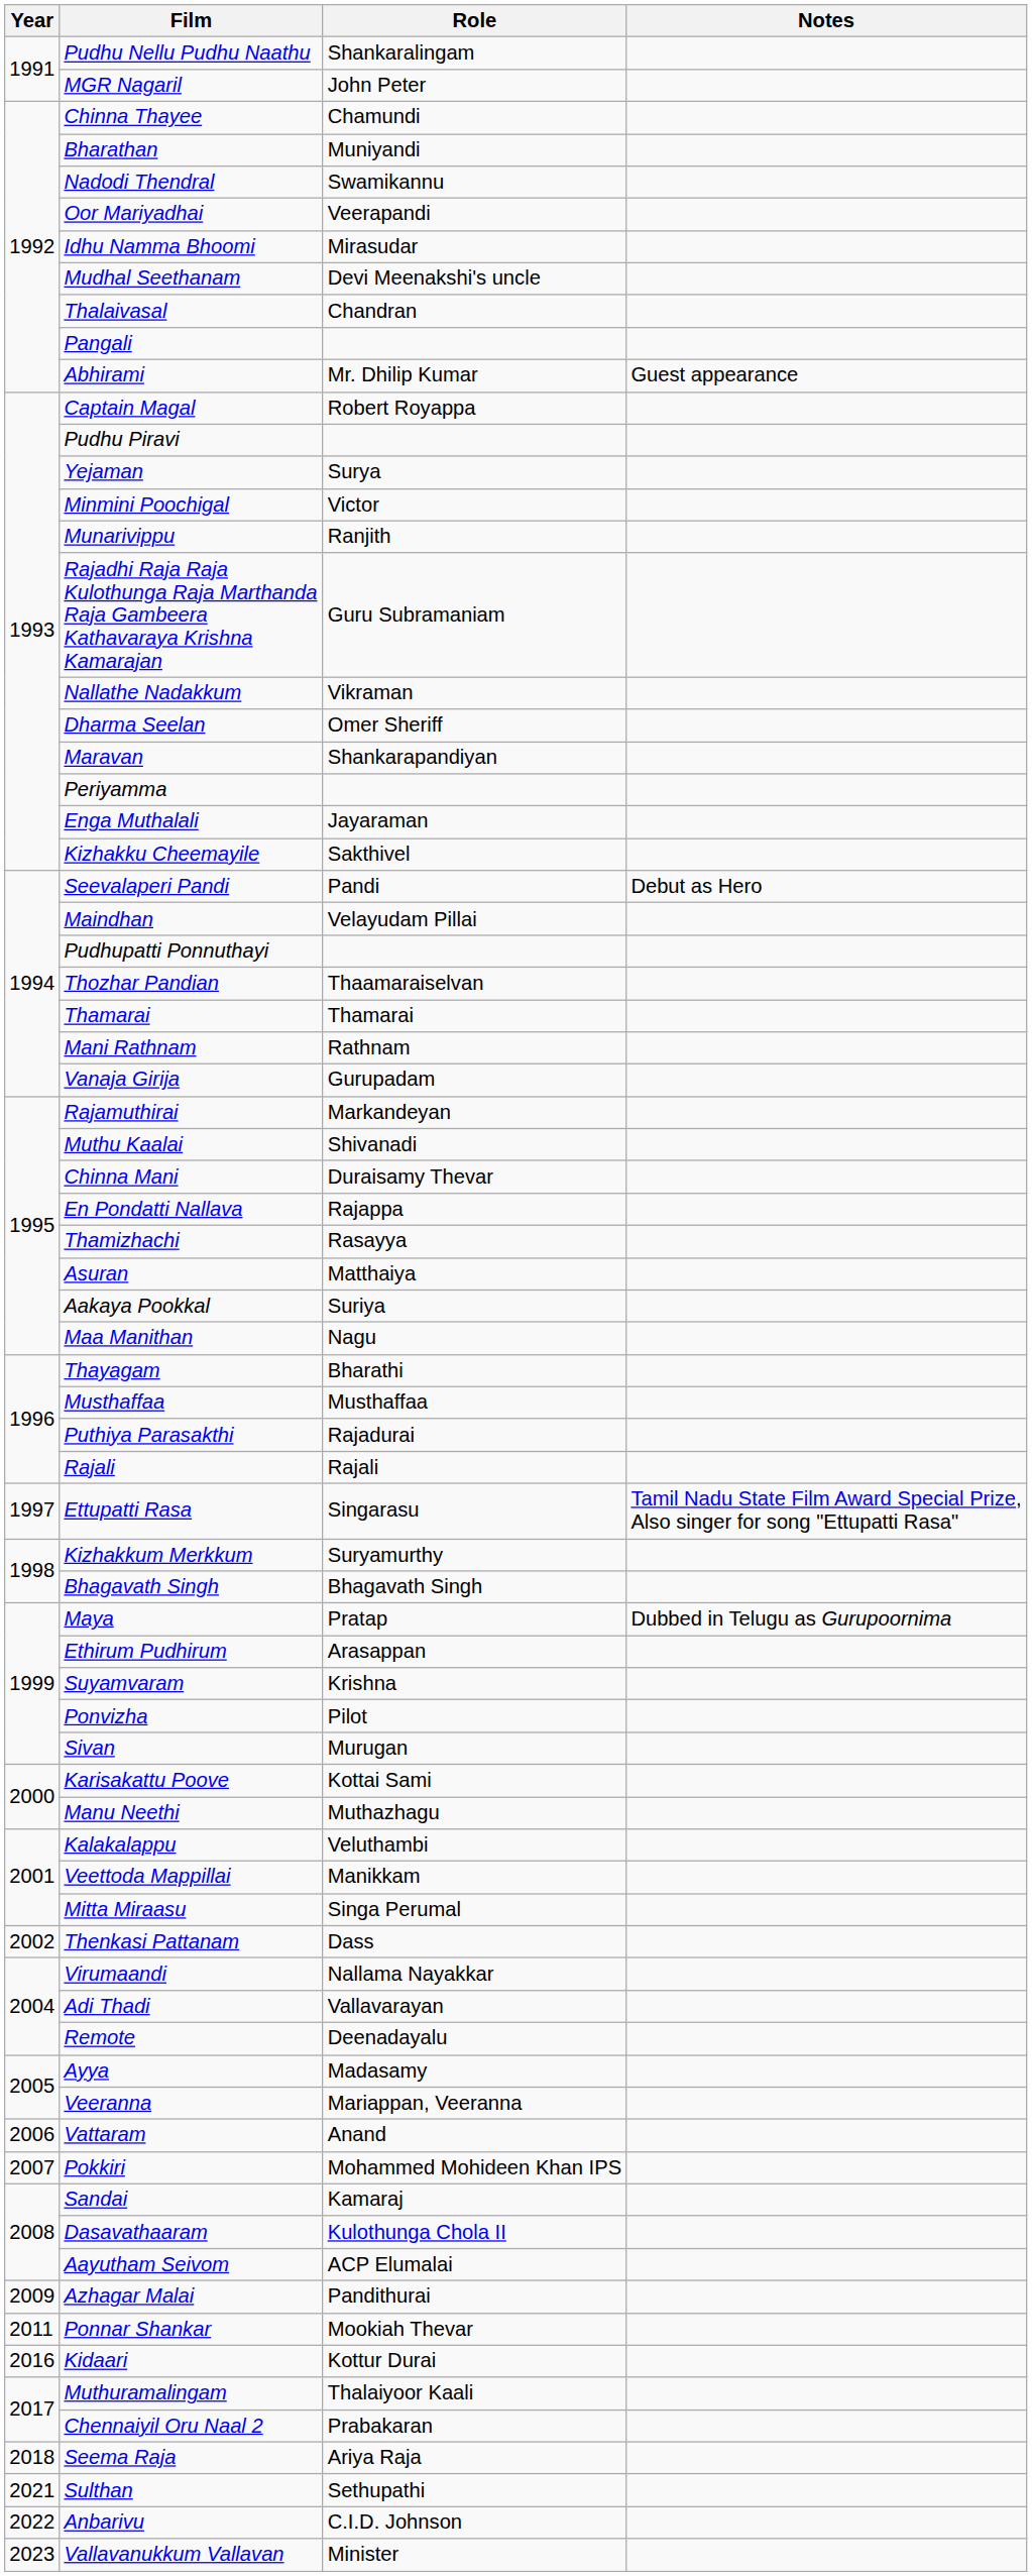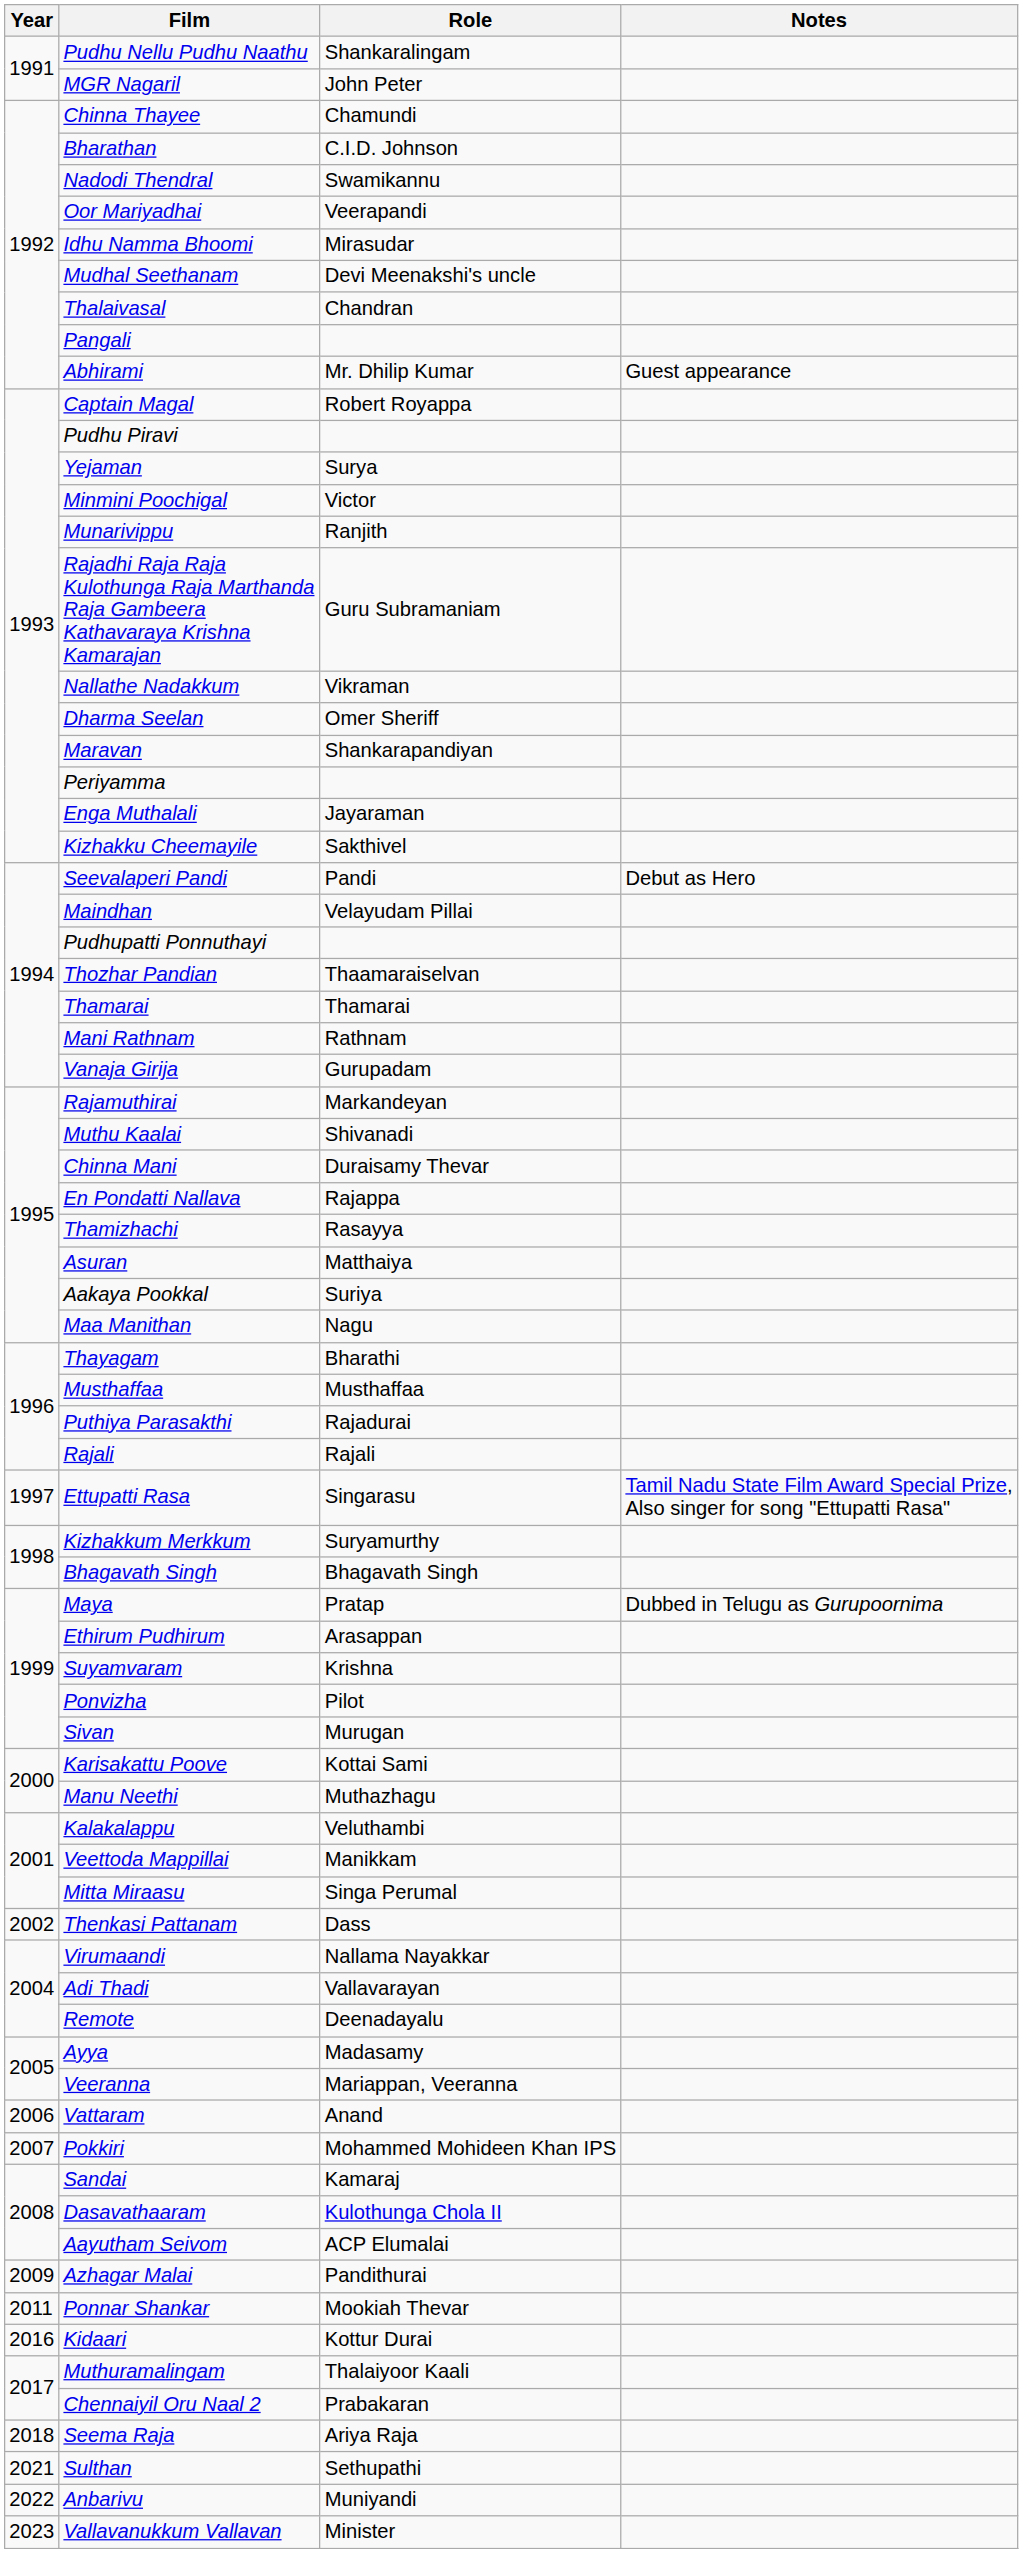 <table class="wikitable sortable">
 <tr>
 <th>Year</th>
 <th style="width:200px;">Film</th>
 <th>Role</th>
 <th class="unsortable">Notes</th>
 </tr>
 <tr>
 <td rowspan=2>1991</td>
 <td><em><a href='#'>Pudhu Nellu Pudhu Naathu</a></em></td>
 <td>Shankaralingam</td>
 <td></td>
 </tr>
 <tr>
 <td><em><a href='#'>MGR Nagaril</a></em></td>
 <td>John Peter</td>
 <td></td>
 </tr>
 <tr>
 <td rowspan=9>1992</td>
 <td><em><a href='#'>Chinna Thayee</a></em></td>
 <td>Chamundi</td>
 <td></td>
 </tr>
 <tr>
 <td><em><a href='#'>Bharathan</a></em></td>
-<td>Muniyandi</td>
+<td>C.I.D. Johnson</td>
 <td></td>
 </tr>
 <tr>
 <td><em><a href='#'>Nadodi Thendral</a></em></td>
 <td>Swamikannu</td>
 <td></td>
 </tr>
 <tr>
 <td><em><a href='#'>Oor Mariyadhai</a></em></td>
 <td>Veerapandi</td>
 <td></td>
 </tr>
 <tr>
 <td><em><a href='#'>Idhu Namma Bhoomi</a></em></td>
 <td>Mirasudar</td>
 <td></td>
 </tr>
 <tr>
 <td><em><a href='#'>Mudhal Seethanam</a></em></td>
 <td>Devi Meenakshi's uncle</td>
 <td></td>
 </tr>
 <tr>
 <td><em><a href='#'>Thalaivasal</a></em></td>
 <td>Chandran</td>
 <td></td>
 </tr>
 <tr>
 <td><em><a href='#'>Pangali</a></em></td>
 <td></td>
 <td></td>
 </tr>
 <tr>
 <td><em><a href='#'>Abhirami</a></em></td>
 <td>Mr. Dhilip Kumar</td>
 <td>Guest appearance</td>
 </tr>
 <tr>
 <td rowspan=12>1993</td>
 <td><em><a href='#'>Captain Magal</a></em></td>
 <td>Robert Royappa</td>
 <td></td>
 </tr>
 <tr>
 <td><em>Pudhu Piravi</em></td>
 <td></td>
 <td></td>
 </tr>
 <tr>
 <td><em><a href='#'>Yejaman</a></em></td>
 <td>Surya</td>
 <td></td>
 </tr>
 <tr>
 <td><em><a href='#'>Minmini Poochigal</a></em></td>
 <td>Victor</td>
 <td></td>
 </tr>
 <tr>
 <td><em><a href='#'>Munarivippu</a></em></td>
 <td>Ranjith</td>
 <td></td>
 </tr>
 <tr>
 <td><em><a href='#'>Rajadhi Raja Raja Kulothunga Raja Marthanda Raja Gambeera Kathavaraya Krishna Kamarajan</a></em></td>
 <td>Guru Subramaniam</td>
 <td></td>
 </tr>
 <tr>
 <td><em><a href='#'>Nallathe Nadakkum</a></em></td>
 <td>Vikraman</td>
 <td></td>
 </tr>
 <tr>
 <td><em><a href='#'>Dharma Seelan</a></em></td>
 <td>Omer Sheriff</td>
 <td></td>
 </tr>
 <tr>
 <td><em><a href='#'>Maravan</a></em></td>
 <td>Shankarapandiyan</td>
 <td></td>
 </tr>
 <tr>
 <td><em>Periyamma</em></td>
 <td></td>
 <td></td>
 </tr>
 <tr>
 <td><em><a href='#'>Enga Muthalali</a></em></td>
 <td>Jayaraman</td>
 <td></td>
 </tr>
 <tr>
 <td><em><a href='#'>Kizhakku Cheemayile</a></em></td>
 <td>Sakthivel</td>
 <td></td>
 </tr>
 <tr>
 <td rowspan="7">1994</td>
 <td><em><a href='#'>Seevalaperi Pandi</a></em></td>
 <td>Pandi</td>
 <td>Debut as Hero</td>
 </tr>
 <tr>
 <td><em><a href='#'>Maindhan</a></em></td>
 <td>Velayudam Pillai</td>
 <td></td>
 </tr>
 <tr>
 <td><em>Pudhupatti Ponnuthayi</em></td>
 <td></td>
 <td></td>
 </tr>
 <tr>
 <td><em><a href='#'>Thozhar Pandian</a></em></td>
 <td>Thaamaraiselvan</td>
 <td></td>
 </tr>
 <tr>
 <td><em><a href='#'>Thamarai</a></em></td>
 <td>Thamarai</td>
 <td></td>
 </tr>
 <tr>
 <td><em><a href='#'>Mani Rathnam</a></em></td>
 <td>Rathnam</td>
 <td></td>
 </tr>
 <tr>
 <td><em><a href='#'>Vanaja Girija</a></em></td>
 <td>Gurupadam</td>
 <td></td>
 </tr>
 <tr>
 <td rowspan=8>1995</td>
 <td><em><a href='#'>Rajamuthirai</a></em></td>
 <td>Markandeyan</td>
 <td></td>
 </tr>
 <tr>
 <td><em><a href='#'>Muthu Kaalai</a></em></td>
 <td>Shivanadi</td>
 <td></td>
 </tr>
 <tr>
 <td><em><a href='#'>Chinna Mani</a></em></td>
 <td>Duraisamy Thevar</td>
 <td></td>
 </tr>
 <tr>
 <td><em><a href='#'>En Pondatti Nallava</a></em></td>
 <td>Rajappa</td>
 <td></td>
 </tr>
 <tr>
 <td><em><a href='#'>Thamizhachi</a></em></td>
 <td>Rasayya</td>
 <td></td>
 </tr>
 <tr>
 <td><em><a href='#'>Asuran</a></em></td>
 <td>Matthaiya</td>
 <td></td>
 </tr>
 <tr>
 <td><em>Aakaya Pookkal</em></td>
 <td>Suriya</td>
 <td></td>
 </tr>
 <tr>
 <td><em><a href='#'>Maa Manithan</a></em></td>
 <td>Nagu</td>
 <td></td>
 </tr>
 <tr>
 <td rowspan=4>1996</td>
 <td><em><a href='#'>Thayagam</a></em></td>
 <td>Bharathi</td>
 <td></td>
 </tr>
 <tr>
 <td><em><a href='#'>Musthaffaa</a></em></td>
 <td>Musthaffaa</td>
 <td></td>
 </tr>
 <tr>
 <td><em><a href='#'>Puthiya Parasakthi</a></em></td>
 <td>Rajadurai</td>
 <td></td>
 </tr>
 <tr>
 <td><em><a href='#'>Rajali</a></em></td>
 <td>Rajali</td>
 <td></td>
 </tr>
 <tr>
 <td>1997</td>
 <td><em><a href='#'>Ettupatti Rasa</a></em></td>
 <td>Singarasu</td>
 <td><a href='#'>Tamil Nadu State Film Award Special Prize</a>,<br>Also singer for song "Ettupatti Rasa"</td>
 </tr>
 <tr>
 <td rowspan=2>1998</td>
 <td><em><a href='#'>Kizhakkum Merkkum</a></em></td>
 <td>Suryamurthy</td>
 <td></td>
 </tr>
 <tr>
 <td><em><a href='#'>Bhagavath Singh</a></em></td>
 <td>Bhagavath Singh</td>
 <td></td>
 </tr>
 <tr>
 <td rowspan=5>1999</td>
 <td><em><a href='#'>Maya</a></em></td>
 <td>Pratap</td>
 <td>Dubbed in Telugu as <em>Gurupoornima</em></td>
 </tr>
 <tr>
 <td><em><a href='#'>Ethirum Pudhirum</a></em></td>
 <td>Arasappan</td>
 <td></td>
 </tr>
 <tr>
 <td><em><a href='#'>Suyamvaram</a></em></td>
 <td>Krishna</td>
 <td></td>
 </tr>
 <tr>
 <td><em><a href='#'>Ponvizha</a></em></td>
 <td>Pilot</td>
 <td></td>
 </tr>
 <tr>
 <td><em><a href='#'>Sivan</a></em></td>
 <td>Murugan</td>
 <td></td>
 </tr>
 <tr>
 <td rowspan ="2">2000</td>
 <td><em><a href='#'>Karisakattu Poove</a></em></td>
 <td>Kottai Sami</td>
 <td></td>
 </tr>
 <tr>
 <td><em><a href='#'>Manu Neethi</a></em></td>
 <td>Muthazhagu</td>
 <td></td>
 </tr>
 <tr>
 <td rowspan=3>2001</td>
 <td><em><a href='#'>Kalakalappu</a></em></td>
 <td>Veluthambi</td>
 <td></td>
 </tr>
 <tr>
 <td><em><a href='#'>Veettoda Mappillai</a></em></td>
 <td>Manikkam</td>
 <td></td>
 </tr>
 <tr>
 <td><em><a href='#'>Mitta Miraasu</a></em></td>
 <td>Singa Perumal</td>
 <td></td>
 </tr>
 <tr>
 <td>2002</td>
 <td><em><a href='#'>Thenkasi Pattanam</a></em></td>
 <td>Dass</td>
 <td></td>
 </tr>
 <tr>
 <td rowspan=3>2004</td>
 <td><em><a href='#'>Virumaandi</a></em></td>
 <td>Nallama Nayakkar</td>
 <td></td>
 </tr>
 <tr>
 <td><em><a href='#'>Adi Thadi</a></em></td>
 <td>Vallavarayan</td>
 <td></td>
 </tr>
 <tr>
 <td><em><a href='#'>Remote</a></em></td>
 <td>Deenadayalu</td>
 <td></td>
 </tr>
 <tr>
 <td rowspan=2>2005</td>
 <td><em><a href='#'>Ayya</a></em></td>
 <td>Madasamy</td>
 <td></td>
 </tr>
 <tr>
 <td><em><a href='#'>Veeranna</a></em></td>
 <td>Mariappan, Veeranna</td>
 <td></td>
 </tr>
 <tr>
 <td>2006</td>
 <td><em><a href='#'>Vattaram</a></em></td>
 <td>Anand</td>
 <td></td>
 </tr>
 <tr>
 <td>2007</td>
 <td><em><a href='#'>Pokkiri</a></em></td>
 <td>Mohammed Mohideen Khan IPS</td>
 <td></td>
 </tr>
 <tr>
 <td rowspan=3>2008</td>
 <td><em><a href='#'>Sandai</a></em></td>
 <td>Kamaraj</td>
 <td></td>
 </tr>
 <tr>
 <td><em><a href='#'>Dasavathaaram</a></em></td>
 <td><a href='#'>Kulothunga Chola II</a></td>
 <td></td>
 </tr>
 <tr>
 <td><em><a href='#'>Aayutham Seivom</a></em></td>
 <td>ACP Elumalai</td>
 <td></td>
 </tr>
 <tr>
 <td>2009</td>
 <td><em><a href='#'>Azhagar Malai</a></em></td>
 <td>Pandithurai</td>
 <td></td>
 </tr>
 <tr>
 <td>2011</td>
 <td><em><a href='#'>Ponnar Shankar</a></em></td>
 <td>Mookiah Thevar</td>
 <td></td>
 </tr>
 <tr>
 <td>2016</td>
 <td><em><a href='#'>Kidaari</a></em></td>
 <td>Kottur Durai</td>
 <td></td>
 </tr>
 <tr>
 <td rowspan=2>2017</td>
 <td><em><a href='#'>Muthuramalingam</a></em></td>
 <td>Thalaiyoor Kaali</td>
 <td></td>
 </tr>
 <tr>
 <td><em><a href='#'>Chennaiyil Oru Naal 2</a></em></td>
 <td>Prabakaran</td>
 <td></td>
 </tr>
 <tr>
 <td>2018</td>
 <td><em><a href='#'>Seema Raja</a></em></td>
 <td>Ariya Raja</td>
 <td></td>
 </tr>
 <tr>
 <td>2021</td>
 <td><em><a href='#'>Sulthan</a></em></td>
 <td>Sethupathi</td>
 <td></td>
 </tr>
 <tr>
 <td>2022</td>
 <td><em><a href='#'>Anbarivu</a></em></td>
-<td>C.I.D. Johnson</td>
+<td>Muniyandi</td>
 <td></td>
 </tr>
 <tr>
 <td>2023</td>
 <td><em><a href='#'>Vallavanukkum Vallavan</a></em></td>
 <td>Minister</td>
 <td></td>
 </tr>
 <tr>
 </tr>
 </table>
